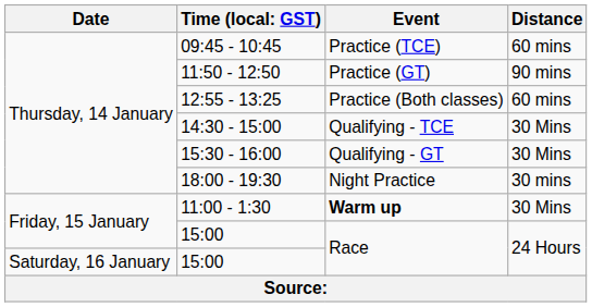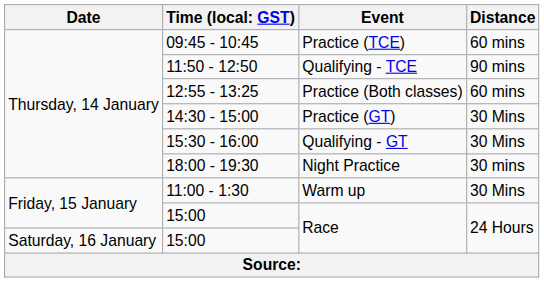 <table class="wikitable" style="font-size: 90%;">
 <tr>
 <th>Date</th>
 <th>Time (local: <a href='#'>GST</a>)</th>
 <th>Event</th>
 <th>Distance</th>
 </tr>
 <tr>
 <td rowspan=6>Thursday, 14 January</td>
 <td>09:45 - 10:45</td>
 <td>Practice (<a href='#'>TCE</a>)</td>
 <td>60 mins</td>
 </tr>
 <tr>
 <td>11:50 - 12:50</td>
-<td>Practice (<a href='#'>GT</a>)</td>
+<td>Qualifying - <a href='#'>TCE</a></td>
 <td>90 mins</td>
 </tr>
 <tr>
 <td>12:55 - 13:25</td>
 <td>Practice (Both classes)</td>
 <td>60 mins</td>
 </tr>
 <tr>
 <td>14:30 - 15:00</td>
-<td>Qualifying - <a href='#'>TCE</a></td>
+<td>Practice (<a href='#'>GT</a>)</td>
 <td>30 Mins</td>
 </tr>
 <tr>
 <td>15:30 - 16:00</td>
 <td>Qualifying - <a href='#'>GT</a></td>
 <td>30 Mins</td>
 </tr>
 <tr>
 <td>18:00 - 19:30</td>
 <td>Night Practice</td>
 <td>30 mins</td>
 </tr>
 <tr>
 <td rowspan=2>Friday, 15 January</td>
 <td>11:00 - 1:30</td>
-<td><strong>Warm up</strong></td>
+<td>Warm up</td>
 <td>30 Mins</td>
 </tr>
 <tr>
 <td>15:00</td>
 <td rowspan=2>Race</td>
 <td rowspan=2>24 Hours</td>
 </tr>
 <tr>
 <td>Saturday, 16 January</td>
 <td>15:00</td>
 </tr>
 <tr>
 <th colspan=4>Source:</th>
 </tr>
 </table>
